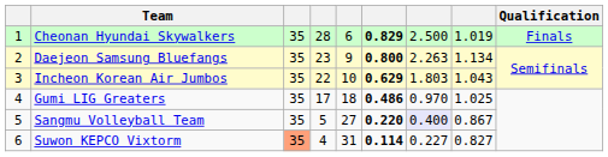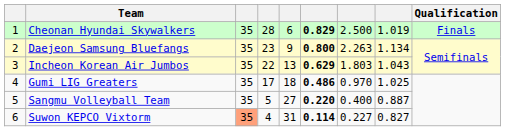 <table class="wikitable" style="text-align:center;">
 <tr>
 <th width=20></th>
 <th width=250>Team</th>
 <th width=20></th>
 <th width=20></th>
 <th width=20></th>
 <th width=35></th>
 <th width=35></th>
 <th width=35></th>
 <th width=50>Qualification</th>
 </tr>
 <tr bgcolor=#ccffcc>
 <td>1</td>
 <td align=left><a href='#'>Cheonan Hyundai Skywalkers</a></td>
 <td>35</td>
 <td>28</td>
 <td>6</td>
 <td><strong>0.829</strong></td>
 <td>2.500</td>
 <td>1.019</td>
 <td><a href='#'>Finals</a></td>
 </tr>
 <tr bgcolor=#fffccc>
 <td>2</td>
 <td align=left><a href='#'>Daejeon Samsung Bluefangs</a></td>
 <td>35</td>
 <td>23</td>
 <td>9</td>
 <td><strong>0.800</strong></td>
 <td>2.263</td>
 <td>1.134</td>
 <td rowspan="2"><a href='#'>Semifinals</a></td>
 </tr>
 <tr bgcolor=#fffccc>
 <td>3</td>
 <td align=left><a href='#'>Incheon Korean Air Jumbos</a></td>
 <td>35</td>
 <td>22</td>
-<td>10</td>
+<td>13</td>
 <td><strong>0.629</strong></td>
 <td>1.803</td>
 <td>1.043</td>
 </tr>
 <tr>
 <td>4</td>
 <td align=left><a href='#'>Gumi LIG Greaters</a></td>
 <td>35</td>
 <td>17</td>
 <td>18</td>
 <td><strong>0.486</strong></td>
 <td>0.970</td>
 <td>1.025</td>
 <td rowspan="4"></td>
 </tr>
 <tr>
 <td>5</td>
 <td align=left><a href='#'>Sangmu Volleyball Team</a></td>
 <td>35</td>
 <td>5</td>
 <td>27</td>
 <td><strong>0.220</strong></td>
-<td style="background: lavender;">0.400</td>
-<td>0.867</td>
+<td>0.400</td>
+<td>0.887</td>
 </tr>
 <tr>
 <td>6</td>
 <td align=left><a href='#'>Suwon KEPCO Vixtorm</a></td>
 <td style="background: lightsalmon;">35</td>
 <td>4</td>
 <td>31</td>
 <td><strong>0.114</strong></td>
 <td>0.227</td>
 <td>0.827</td>
 </tr>
 </table>
